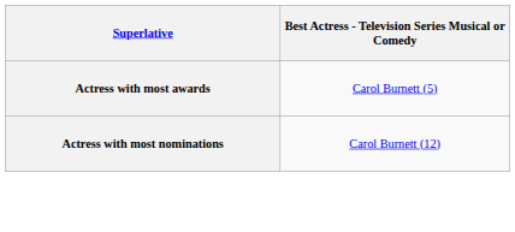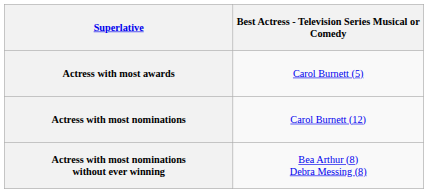 <table class="wikitable" style="text-align: center">
 <tr style="height:4.5em;">
 <th width="350"><strong><a href='#'>Superlative</a></strong></th>
 <th width="290"><strong>Best Actress - Television Series Musical or Comedy</strong></th>
 </tr>
 <tr style="height:4.5em;">
 <th width="350">Actress with most awards</th>
 <td><a href='#'>Carol Burnett (5)</a></td>
 </tr>
 <tr style="height:4.5em;">
 <th>Actress with most nominations</th>
 <td><a href='#'>Carol Burnett (12)</a></td>
 </tr>
+<tr style="height:4.5em;">
+<th>Actress with most nominations <br> without ever winning</th>
+<td><a href='#'>Bea Arthur (8)</a> <br> <a href='#'>Debra Messing (8)</a></td>
+</tr>
 </table>
